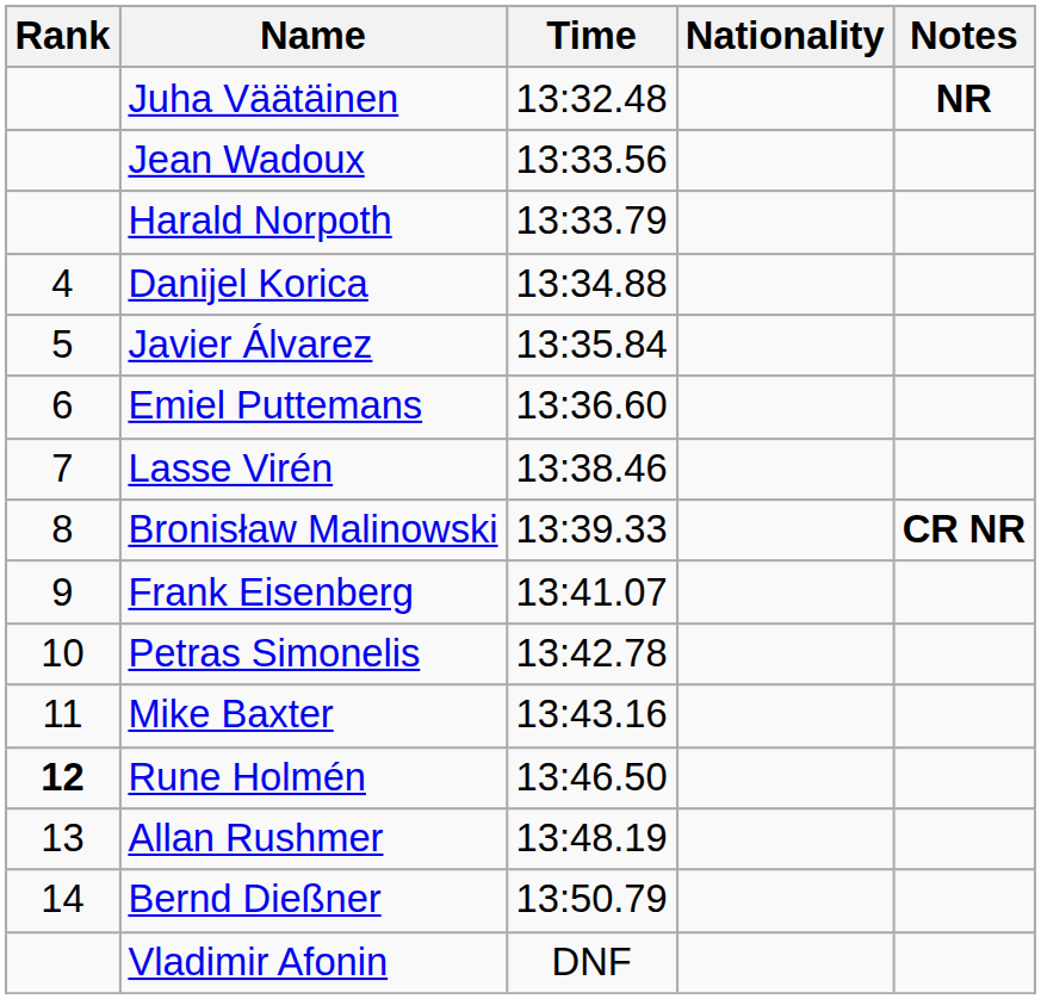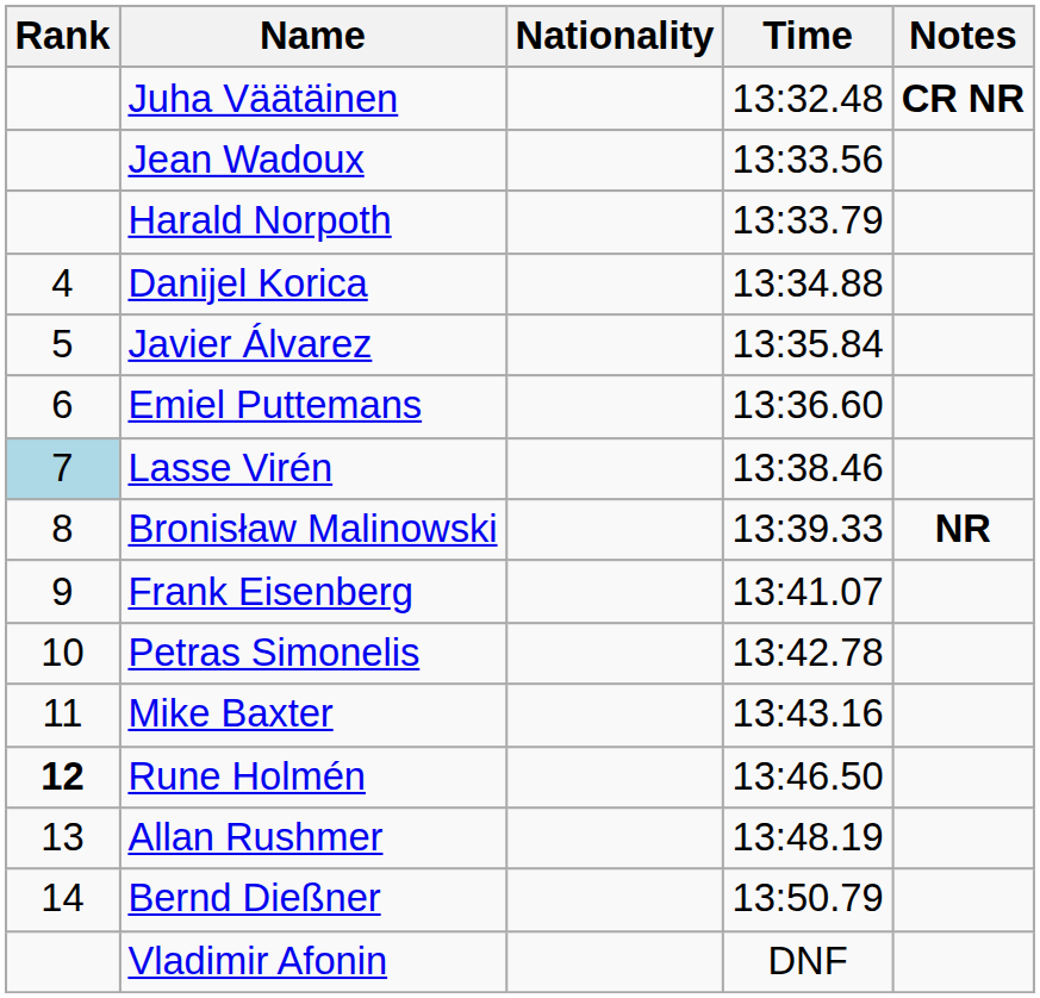 <table class="wikitable sortable" style="text-align:center">
 <tr>
 <th>Rank</th>
 <th>Name</th>
+<th>Nationality</th>
 <th>Time</th>
-<th>Nationality</th>
 <th>Notes</th>
 </tr>
 <tr>
 <td></td>
 <td align=left><a href='#'>Juha Väätäinen</a></td>
+<td align=left></td>
 <td>13:32.48</td>
-<td align=left></td>
-<td><strong>NR</strong></td>
+<td><strong>CR NR</strong></td>
 </tr>
 <tr>
 <td></td>
 <td align=left><a href='#'>Jean Wadoux</a></td>
+<td align=left></td>
 <td>13:33.56</td>
-<td align=left></td>
 <td></td>
 </tr>
 <tr>
 <td></td>
 <td align=left><a href='#'>Harald Norpoth</a></td>
+<td align=left></td>
 <td>13:33.79</td>
-<td align=left></td>
 <td></td>
 </tr>
 <tr>
 <td>4</td>
 <td align=left><a href='#'>Danijel Korica</a></td>
+<td align=left></td>
 <td>13:34.88</td>
-<td align=left></td>
 <td></td>
 </tr>
 <tr>
 <td>5</td>
 <td align=left><a href='#'>Javier Álvarez</a></td>
+<td align=left></td>
 <td>13:35.84</td>
-<td align=left></td>
 <td></td>
 </tr>
 <tr>
 <td>6</td>
 <td align=left><a href='#'>Emiel Puttemans</a></td>
+<td align=left></td>
 <td>13:36.60</td>
-<td align=left></td>
 <td></td>
 </tr>
 <tr>
-<td>7</td>
+<td style="background: lightblue;">7</td>
 <td align=left><a href='#'>Lasse Virén</a></td>
+<td align=left></td>
 <td>13:38.46</td>
-<td align=left></td>
 <td></td>
 </tr>
 <tr>
 <td>8</td>
 <td align=left><a href='#'>Bronisław Malinowski</a></td>
+<td align=left></td>
 <td>13:39.33</td>
-<td align=left></td>
-<td><strong>CR NR</strong></td>
+<td><strong>NR</strong></td>
 </tr>
 <tr>
 <td>9</td>
 <td align=left><a href='#'>Frank Eisenberg</a></td>
+<td align=left></td>
 <td>13:41.07</td>
-<td align=left></td>
 <td></td>
 </tr>
 <tr>
 <td>10</td>
 <td align=left><a href='#'>Petras Simonelis</a></td>
+<td align=left></td>
 <td>13:42.78</td>
-<td align=left></td>
 <td></td>
 </tr>
 <tr>
 <td>11</td>
 <td align=left><a href='#'>Mike Baxter</a></td>
+<td align=left></td>
 <td>13:43.16</td>
-<td align=left></td>
 <td></td>
 </tr>
 <tr>
 <td><strong>12</strong></td>
 <td align=left><a href='#'>Rune Holmén</a></td>
+<td align=left></td>
 <td>13:46.50</td>
-<td align=left></td>
 <td></td>
 </tr>
 <tr>
 <td>13</td>
 <td align=left><a href='#'>Allan Rushmer</a></td>
+<td align=left></td>
 <td>13:48.19</td>
-<td align=left></td>
 <td></td>
 </tr>
 <tr>
 <td>14</td>
 <td align=left><a href='#'>Bernd Dießner</a></td>
+<td align=left></td>
 <td>13:50.79</td>
-<td align=left></td>
 <td></td>
 </tr>
 <tr>
 <td></td>
 <td align=left><a href='#'>Vladimir Afonin</a></td>
+<td align=left></td>
 <td>DNF</td>
-<td align=left></td>
 <td></td>
 </tr>
 </table>
